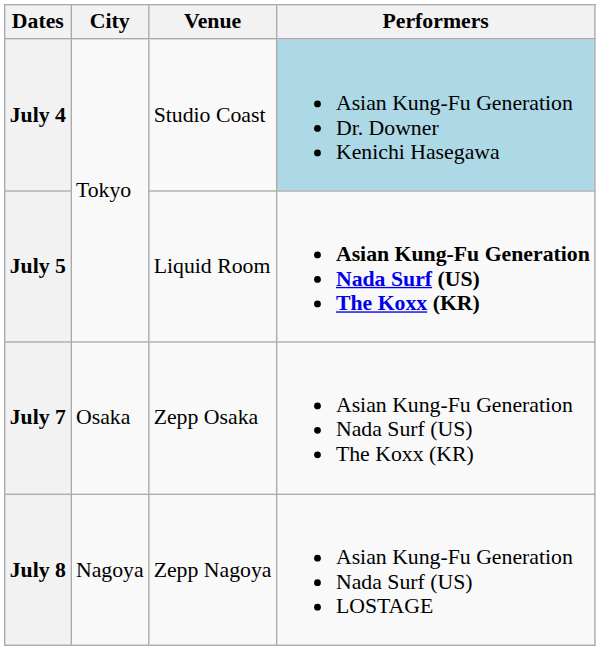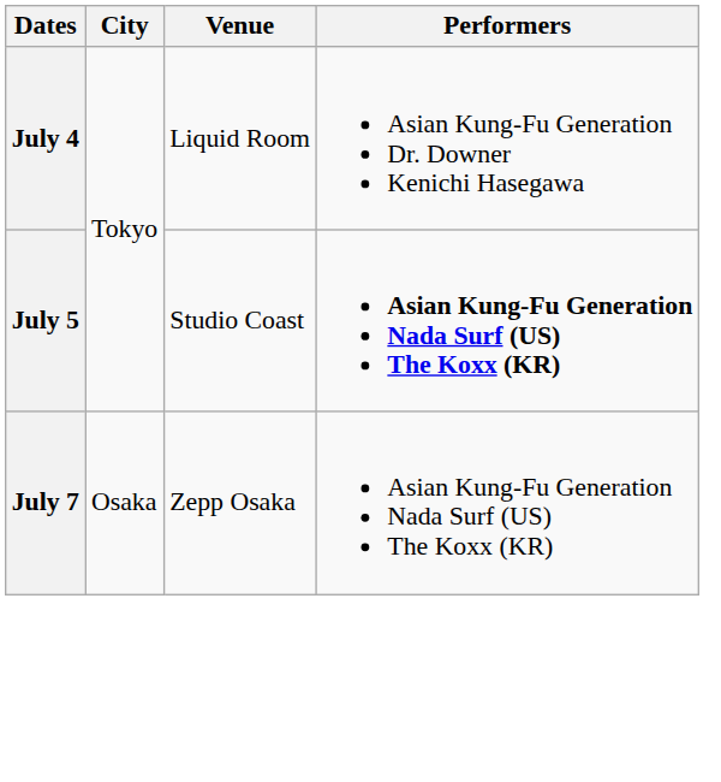 <table class="wikitable">
 <tr>
 <th>Dates</th>
 <th>City</th>
 <th>Venue</th>
 <th>Performers</th>
 </tr>
 <tr>
 <th>July 4</th>
 <td rowspan="2">Tokyo</td>
-<td>Studio Coast</td>
-<td style="background: lightblue;"><br><ul><li>Asian Kung-Fu Generation</li><li>Dr. Downer</li><li>Kenichi Hasegawa</li></ul></td>
+<td>Liquid Room</td>
+<td><br><ul><li>Asian Kung-Fu Generation</li><li>Dr. Downer</li><li>Kenichi Hasegawa</li></ul></td>
 </tr>
 <tr>
 <th>July 5</th>
-<td>Liquid Room</td>
+<td>Studio Coast</td>
 <td><strong><br><ul><li>Asian Kung-Fu Generation</li><li><a href='#'>Nada Surf</a> (US)</li><li><a href='#'>The Koxx</a> (KR)</li></ul></strong></td>
 </tr>
 <tr>
 <th>July 7</th>
 <td>Osaka</td>
 <td>Zepp Osaka</td>
 <td><br><ul><li>Asian Kung-Fu Generation</li><li>Nada Surf (US)</li><li>The Koxx (KR)</li></ul></td>
 </tr>
-<tr>
-<th>July 8</th>
-<td>Nagoya</td>
-<td>Zepp Nagoya</td>
-<td><br><ul><li>Asian Kung-Fu Generation</li><li>Nada Surf (US)</li><li>LOSTAGE</li></ul></td>
-</tr>
 </table>
